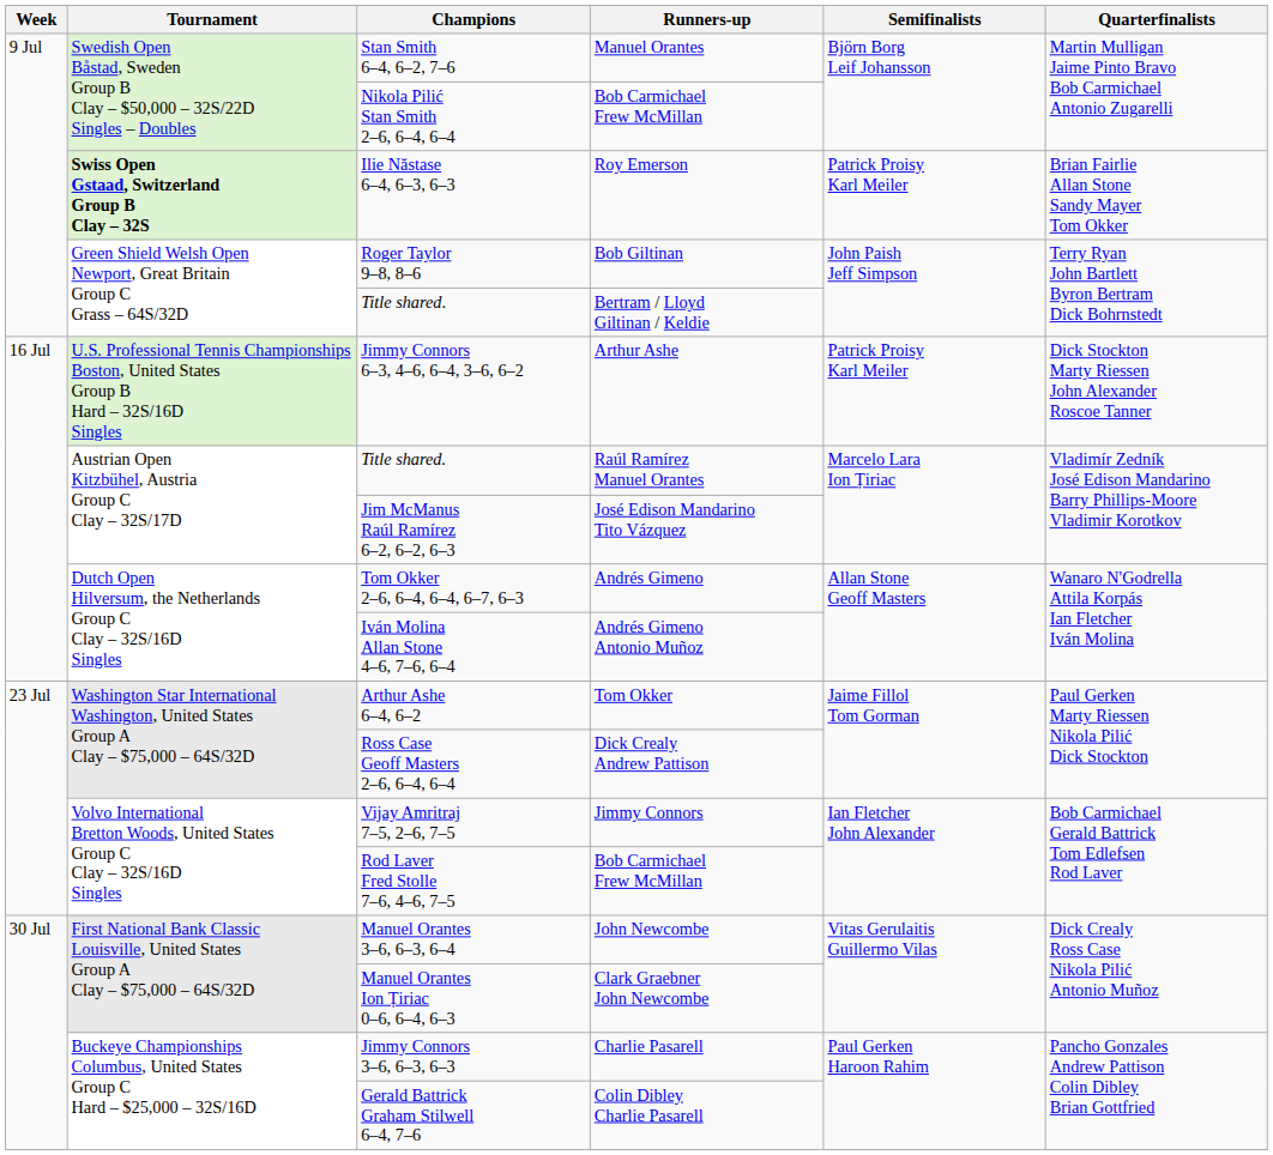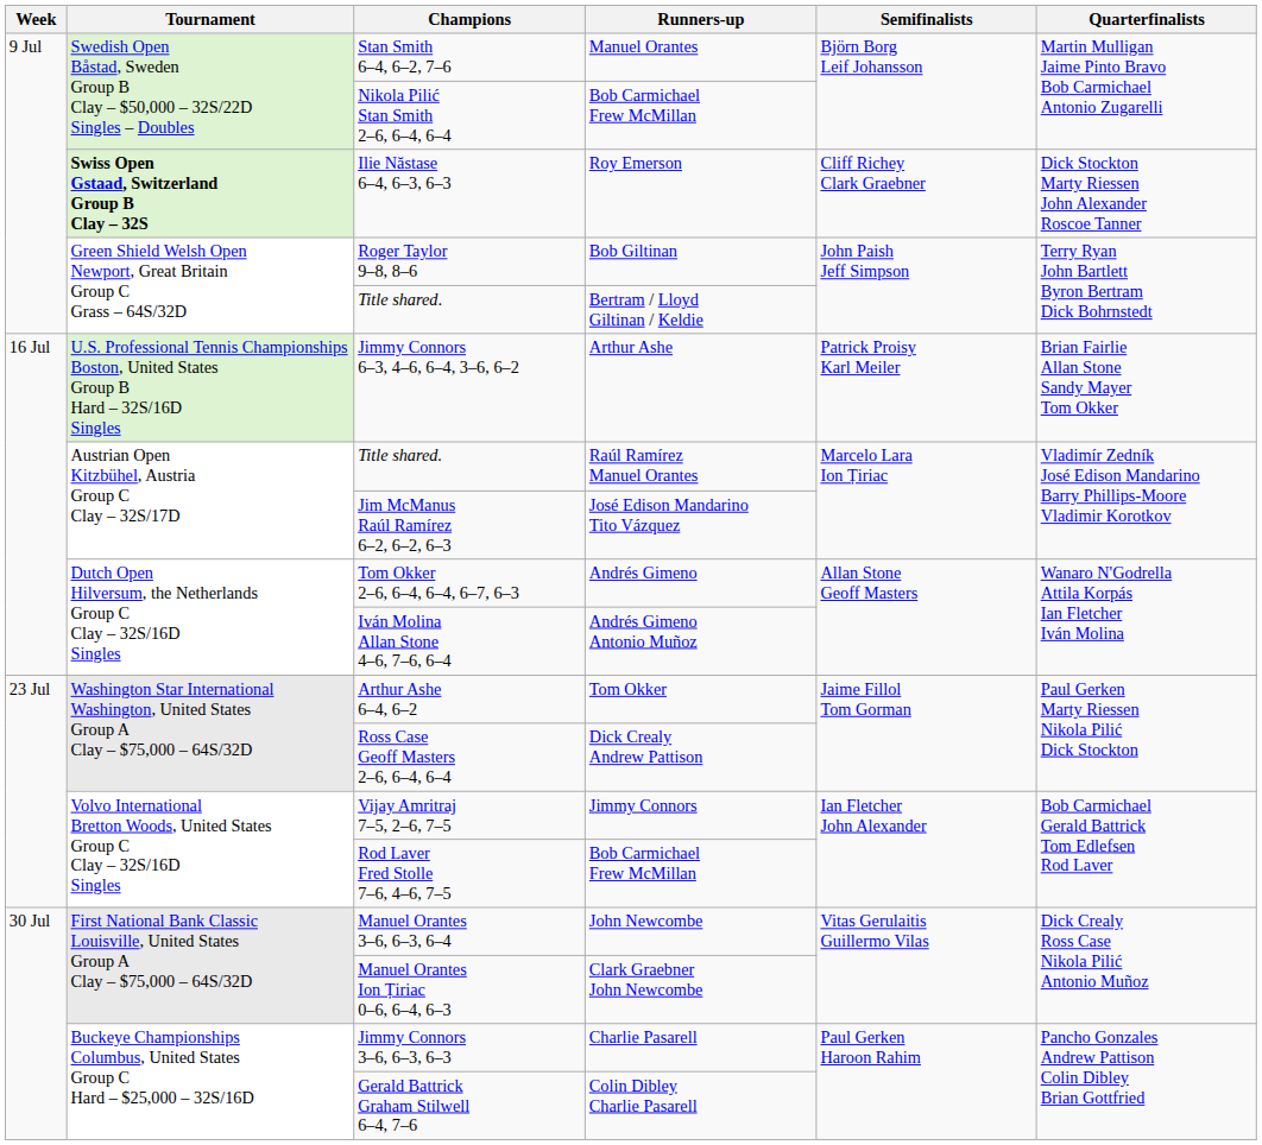 <table class=wikitable style=font-size:95%>
 <tr>
 <th style="width:48px;">Week</th>
 <th style="width:250px;">Tournament</th>
 <th style="width:200px;">Champions</th>
 <th style="width:200px;">Runners-up</th>
 <th style="width:190px;">Semifinalists</th>
 <th style="width:190px;">Quarterfinalists</th>
 </tr>
 <tr valign=top>
 <td rowspan=5>9 Jul</td>
 <td style="background:#DDF3D1 ;" rowspan="2"><a href='#'>Swedish Open</a> <br> <a href='#'>Båstad</a>, Sweden <br> Group B <br> Clay – $50,000 – 32S/22D <br> <a href='#'>Singles</a> – <a href='#'>Doubles</a></td>
 <td> <a href='#'>Stan Smith</a> <br> 6–4, 6–2, 7–6</td>
 <td> <a href='#'>Manuel Orantes</a></td>
 <td rowspan=2> <a href='#'>Björn Borg</a> <br>  <a href='#'>Leif Johansson</a></td>
 <td rowspan=2> <a href='#'>Martin Mulligan</a> <br>  <a href='#'>Jaime Pinto Bravo</a> <br>  <a href='#'>Bob Carmichael</a> <br>  <a href='#'>Antonio Zugarelli</a></td>
 </tr>
 <tr valign=top>
 <td> <a href='#'>Nikola Pilić</a> <br>  <a href='#'>Stan Smith</a> <br> 2–6, 6–4, 6–4</td>
 <td> <a href='#'>Bob Carmichael</a> <br>  <a href='#'>Frew McMillan</a></td>
 </tr>
 <tr valign=top>
 <td style="background:#DDF3D1 ;"><strong>Swiss Open <br> <a href='#'>Gstaad</a>, Switzerland <br> Group B <br> Clay – 32S</strong></td>
 <td> <a href='#'>Ilie Năstase</a> <br> 6–4, 6–3, 6–3</td>
 <td> <a href='#'>Roy Emerson</a></td>
-<td> <a href='#'>Patrick Proisy</a> <br>  <a href='#'>Karl Meiler</a></td>
-<td> <a href='#'>Brian Fairlie</a> <br>  <a href='#'>Allan Stone</a> <br>  <a href='#'>Sandy Mayer</a> <br>  <a href='#'>Tom Okker</a></td>
+<td> <a href='#'>Cliff Richey</a> <br>  <a href='#'>Clark Graebner</a></td>
+<td> <a href='#'>Dick Stockton</a> <br>  <a href='#'>Marty Riessen</a> <br>  <a href='#'>John Alexander</a> <br>  <a href='#'>Roscoe Tanner</a></td>
 </tr>
 <tr valign=top>
 <td style="background:#fff;" rowspan="2"><a href='#'>Green Shield Welsh Open</a> <br> <a href='#'>Newport</a>, Great Britain <br> Group C <br> Grass – 64S/32D</td>
 <td> <a href='#'>Roger Taylor</a> <br> 9–8, 8–6</td>
 <td> <a href='#'>Bob Giltinan</a></td>
 <td rowspan=2> <a href='#'>John Paish</a> <br>  <a href='#'>Jeff Simpson</a></td>
 <td rowspan=2> <a href='#'>Terry Ryan</a> <br>  <a href='#'>John Bartlett</a> <br>  <a href='#'>Byron Bertram</a> <br>  <a href='#'>Dick Bohrnstedt</a></td>
 </tr>
 <tr valign=top>
 <td><em>Title shared</em>.</td>
 <td> <a href='#'>Bertram</a> /  <a href='#'>Lloyd</a> <br>  <a href='#'>Giltinan</a> /  <a href='#'>Keldie</a></td>
 </tr>
 <tr valign=top>
 <td rowspan=5>16 Jul</td>
 <td style="background:#DDF3D1 ;"><a href='#'>U.S. Professional Tennis Championships</a> <br> <a href='#'>Boston</a>, United States <br> Group B <br> Hard – 32S/16D <br> <a href='#'>Singles</a></td>
 <td> <a href='#'>Jimmy Connors</a> <br> 6–3, 4–6, 6–4, 3–6, 6–2</td>
 <td> <a href='#'>Arthur Ashe</a></td>
 <td> <a href='#'>Patrick Proisy</a> <br>  <a href='#'>Karl Meiler</a></td>
-<td> <a href='#'>Dick Stockton</a> <br>  <a href='#'>Marty Riessen</a> <br>  <a href='#'>John Alexander</a> <br>  <a href='#'>Roscoe Tanner</a></td>
+<td> <a href='#'>Brian Fairlie</a> <br>  <a href='#'>Allan Stone</a> <br>  <a href='#'>Sandy Mayer</a> <br>  <a href='#'>Tom Okker</a></td>
 </tr>
 <tr valign=top>
 <td style="background:#fff;" rowspan="2">Austrian Open <br> <a href='#'>Kitzbühel</a>, Austria <br> Group C <br> Clay – 32S/17D</td>
 <td><em>Title shared.</em></td>
 <td> <a href='#'>Raúl Ramírez</a> <br>  <a href='#'>Manuel Orantes</a></td>
 <td rowspan=2> <a href='#'>Marcelo Lara</a> <br>  <a href='#'>Ion Țiriac</a></td>
 <td rowspan=2> <a href='#'>Vladimír Zedník</a> <br>  <a href='#'>José Edison Mandarino</a> <br>  <a href='#'>Barry Phillips-Moore</a> <br>  <a href='#'>Vladimir Korotkov</a></td>
 </tr>
 <tr valign=top>
 <td> <a href='#'>Jim McManus</a> <br>  <a href='#'>Raúl Ramírez</a> <br> 6–2, 6–2, 6–3</td>
 <td> <a href='#'>José Edison Mandarino</a> <br>  <a href='#'>Tito Vázquez</a></td>
 </tr>
 <tr valign=top>
 <td style="background:#fff;" rowspan="2"><a href='#'>Dutch Open</a> <br> <a href='#'>Hilversum</a>, the Netherlands <br> Group C <br> Clay – 32S/16D <br> <a href='#'>Singles</a></td>
 <td> <a href='#'>Tom Okker</a> <br> 2–6, 6–4, 6–4, 6–7, 6–3</td>
 <td> <a href='#'>Andrés Gimeno</a></td>
 <td rowspan=2> <a href='#'>Allan Stone</a> <br>  <a href='#'>Geoff Masters</a></td>
 <td rowspan=2> <a href='#'>Wanaro N'Godrella</a> <br>  <a href='#'>Attila Korpás</a> <br>  <a href='#'>Ian Fletcher</a> <br>  <a href='#'>Iván Molina</a></td>
 </tr>
 <tr valign=top>
 <td> <a href='#'>Iván Molina</a> <br>  <a href='#'>Allan Stone</a> <br> 4–6, 7–6, 6–4</td>
 <td> <a href='#'>Andrés Gimeno</a> <br>  <a href='#'>Antonio Muñoz</a></td>
 </tr>
 <tr valign=top>
 <td rowspan=4>23 Jul</td>
 <td style="background:#E9E9E9 ;" rowspan="2"><a href='#'>Washington Star International</a> <br> <a href='#'>Washington</a>, United States <br> Group A <br>  Clay – $75,000 – 64S/32D</td>
 <td> <a href='#'>Arthur Ashe</a> <br> 6–4, 6–2</td>
 <td> <a href='#'>Tom Okker</a></td>
 <td rowspan=2> <a href='#'>Jaime Fillol</a> <br>  <a href='#'>Tom Gorman</a></td>
 <td rowspan=2> <a href='#'>Paul Gerken</a> <br>  <a href='#'>Marty Riessen</a> <br>  <a href='#'>Nikola Pilić</a> <br>  <a href='#'>Dick Stockton</a></td>
 </tr>
 <tr valign=top>
 <td> <a href='#'>Ross Case</a> <br>  <a href='#'>Geoff Masters</a> <br> 2–6, 6–4, 6–4</td>
 <td> <a href='#'>Dick Crealy</a> <br>  <a href='#'>Andrew Pattison</a></td>
 </tr>
 <tr valign=top>
 <td style="background:#fff;" rowspan="2"><a href='#'>Volvo International</a> <br> <a href='#'>Bretton Woods</a>, United States <br> Group C <br> Clay – 32S/16D <br> <a href='#'>Singles</a></td>
 <td> <a href='#'>Vijay Amritraj</a> <br> 7–5, 2–6, 7–5</td>
 <td> <a href='#'>Jimmy Connors</a></td>
 <td rowspan=2> <a href='#'>Ian Fletcher</a> <br>  <a href='#'>John Alexander</a></td>
 <td rowspan=2> <a href='#'>Bob Carmichael</a> <br>  <a href='#'>Gerald Battrick</a> <br>  <a href='#'>Tom Edlefsen</a> <br>  <a href='#'>Rod Laver</a></td>
 </tr>
 <tr valign=top>
 <td> <a href='#'>Rod Laver</a> <br>  <a href='#'>Fred Stolle</a> <br> 7–6, 4–6, 7–5</td>
 <td> <a href='#'>Bob Carmichael</a> <br>  <a href='#'>Frew McMillan</a></td>
 </tr>
 <tr valign=top>
 <td rowspan=4>30 Jul</td>
 <td style="background:#E9E9E9 ;" rowspan="2"><a href='#'>First National Bank Classic</a> <br> <a href='#'>Louisville</a>, United States <br> Group A <br>  Clay – $75,000 – 64S/32D</td>
 <td> <a href='#'>Manuel Orantes</a> <br> 3–6, 6–3, 6–4</td>
 <td> <a href='#'>John Newcombe</a></td>
 <td rowspan=2> <a href='#'>Vitas Gerulaitis</a> <br>  <a href='#'>Guillermo Vilas</a></td>
 <td rowspan=2> <a href='#'>Dick Crealy</a> <br>  <a href='#'>Ross Case</a> <br>  <a href='#'>Nikola Pilić</a> <br>  <a href='#'>Antonio Muñoz</a></td>
 </tr>
 <tr valign=top>
 <td> <a href='#'>Manuel Orantes</a> <br>  <a href='#'>Ion Țiriac</a> <br> 0–6, 6–4, 6–3</td>
 <td> <a href='#'>Clark Graebner</a> <br>  <a href='#'>John Newcombe</a></td>
 </tr>
 <tr valign=top>
 <td style="background:#fff;" rowspan="2"><a href='#'>Buckeye Championships</a> <br> <a href='#'>Columbus</a>, United States <br> Group C <br> Hard – $25,000 – 32S/16D</td>
 <td> <a href='#'>Jimmy Connors</a> <br> 3–6, 6–3, 6–3</td>
 <td> <a href='#'>Charlie Pasarell</a></td>
 <td rowspan=2> <a href='#'>Paul Gerken</a> <br>  <a href='#'>Haroon Rahim</a></td>
 <td rowspan=2> <a href='#'>Pancho Gonzales</a> <br>  <a href='#'>Andrew Pattison</a> <br>  <a href='#'>Colin Dibley</a> <br>  <a href='#'>Brian Gottfried</a></td>
 </tr>
 <tr valign=top>
 <td> <a href='#'>Gerald Battrick</a> <br>  <a href='#'>Graham Stilwell</a> <br> 6–4, 7–6</td>
 <td> <a href='#'>Colin Dibley</a> <br>  <a href='#'>Charlie Pasarell</a></td>
 </tr>
 </table>
